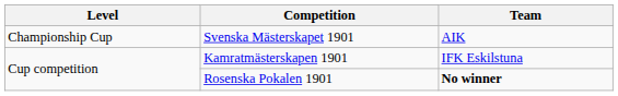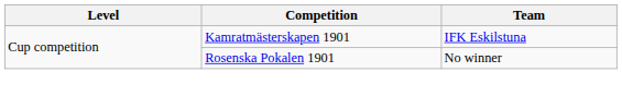 <table class="wikitable" style="text-align: left;">
 <tr>
 <th style="width: 225px;">Level</th>
 <th style="width: 275px;">Competition</th>
 <th style="width: 200px;">Team</th>
-</tr>
-<tr>
-<td>Championship Cup</td>
-<td><a href='#'>Svenska Mästerskapet</a> 1901</td>
-<td><a href='#'>AIK</a></td>
 </tr>
 <tr>
 <td rowspan="2">Cup competition</td>
 <td><a href='#'>Kamratmästerskapen</a> 1901</td>
 <td><a href='#'>IFK Eskilstuna</a></td>
 </tr>
 <tr>
 <td><a href='#'>Rosenska Pokalen</a> 1901</td>
-<td><strong>No winner</strong></td>
+<td>No winner</td>
 </tr>
 </table>
